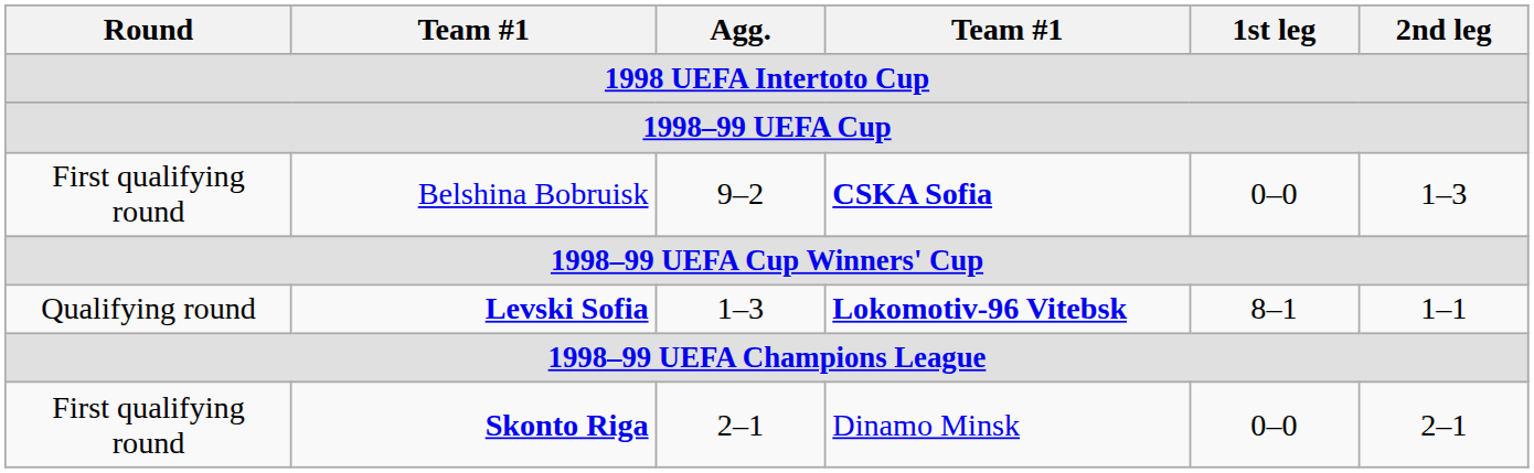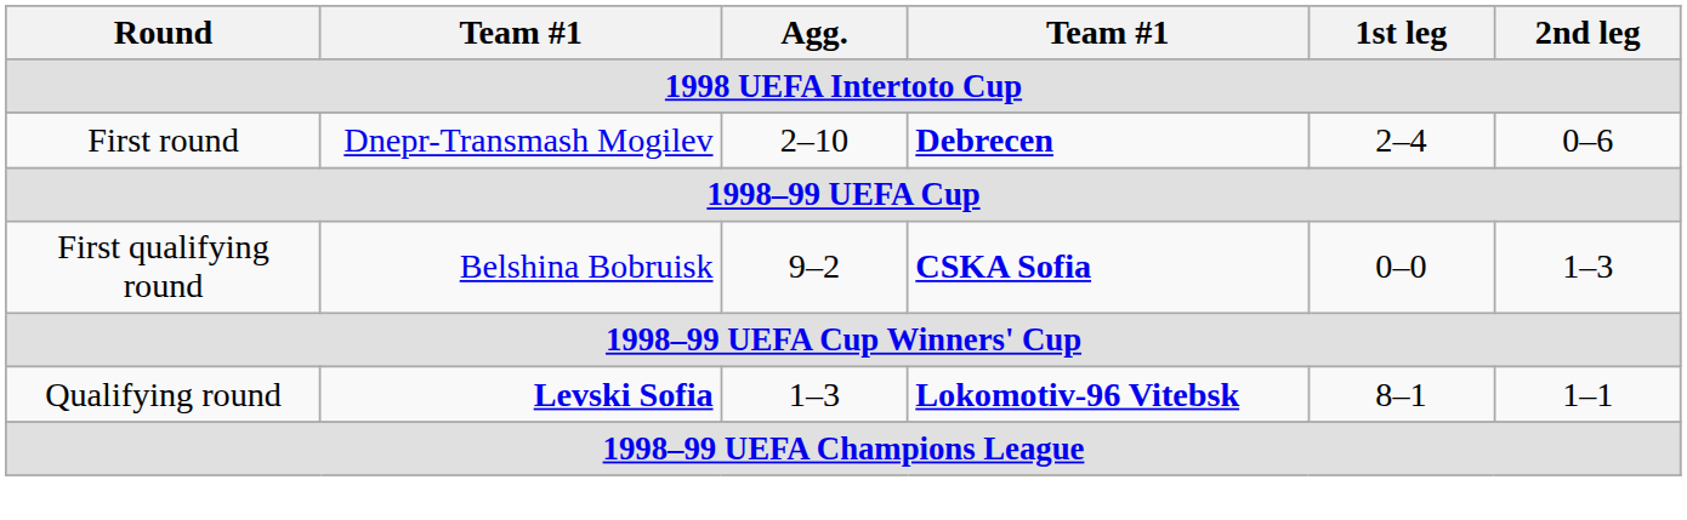 <table class="wikitable">
 <tr>
 <th style="width:140px;">Round</th>
 <th style="width:180px;">Team #1</th>
 <th style="width:80px;">Agg.</th>
 <th style="width:180px;">Team #1</th>
 <th style="width:80px;">1st leg</th>
 <th style="width:80px;">2nd leg</th>
 </tr>
 <tr style="background:#E0E0E0; font-size:95%">
 <td colspan="6" style="text-align:center"><strong><a href='#'>1998 UEFA Intertoto Cup</a></strong></td>
+</tr>
+<tr>
+<td style="text-align:center">First round</td>
+<td style="text-align:right"><a href='#'>Dnepr-Transmash Mogilev</a> </td>
+<td style="text-align:center">2–10</td>
+<td> <strong><a href='#'>Debrecen</a></strong></td>
+<td style="text-align:center">2–4</td>
+<td style="text-align:center">0–6</td>
 </tr>
 <tr style="background:#E0E0E0; font-size:95%">
 <td colspan="6" style="text-align:center"><strong><a href='#'>1998–99 UEFA Cup</a></strong></td>
 </tr>
 <tr>
 <td style="text-align:center">First qualifying round</td>
 <td style="text-align:right"><a href='#'>Belshina Bobruisk</a> </td>
 <td style="text-align:center">9–2</td>
 <td> <strong><a href='#'>CSKA Sofia</a></strong></td>
 <td style="text-align:center">0–0</td>
 <td style="text-align:center">1–3</td>
 </tr>
 <tr style="background:#E0E0E0; font-size:95%">
 <td colspan="6" style="text-align:center"><strong><a href='#'>1998–99 UEFA Cup Winners' Cup</a></strong></td>
 </tr>
 <tr>
 <td style="text-align:center">Qualifying round</td>
 <td style="text-align:right"><strong><a href='#'>Levski Sofia</a></strong> </td>
 <td style="text-align:center">1–3</td>
 <td><strong> <a href='#'>Lokomotiv-96 Vitebsk</a></strong></td>
 <td style="text-align:center">8–1</td>
 <td style="text-align:center">1–1</td>
 </tr>
 <tr style="background:#E0E0E0; font-size:95%">
 <td colspan="6" style="text-align:center"><strong><a href='#'>1998–99 UEFA Champions League</a></strong></td>
 </tr>
-<tr>
-<td style="text-align:center">First qualifying round</td>
-<td style="text-align:right"><strong><a href='#'>Skonto Riga</a></strong> </td>
-<td style="text-align:center">2–1</td>
-<td> <a href='#'>Dinamo Minsk</a></td>
-<td style="text-align:center">0–0</td>
-<td style="text-align:center">2–1</td>
-</tr>
 </table>
